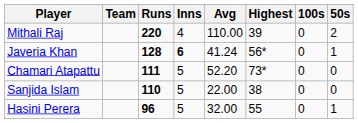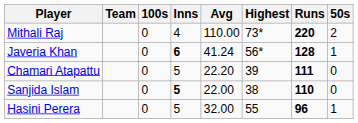 <table class="wikitable sortable">
 <tr>
 <th>Player</th>
 <th>Team</th>
-<th>Runs</th>
+<th>100s</th>
 <th>Inns</th>
 <th>Avg</th>
 <th>Highest</th>
-<th>100s</th>
+<th>Runs</th>
 <th>50s</th>
 </tr>
 <tr>
 <td><a href='#'>Mithali Raj</a></td>
 <td></td>
-<td><strong>220</strong></td>
+<td>0</td>
 <td>4</td>
 <td>110.00</td>
-<td>39</td>
-<td>0</td>
+<td>73*</td>
+<td><strong>220</strong></td>
 <td>2</td>
 </tr>
 <tr>
 <td><a href='#'>Javeria Khan</a></td>
 <td></td>
-<td><strong>128</strong></td>
+<td>0</td>
 <td><strong>6</strong></td>
 <td>41.24</td>
 <td>56*</td>
-<td>0</td>
+<td><strong>128</strong></td>
 <td>1</td>
 </tr>
 <tr>
 <td><a href='#'>Chamari Atapattu</a></td>
 <td></td>
+<td>0</td>
+<td>5</td>
+<td>22.20</td>
+<td>39</td>
 <td><strong>111</strong></td>
-<td>5</td>
-<td>52.20</td>
-<td>73*</td>
-<td>0</td>
 <td>0</td>
 </tr>
 <tr>
 <td><a href='#'>Sanjida Islam</a></td>
 <td></td>
-<td><strong>110</strong></td>
-<td>5</td>
+<td>0</td>
+<td><strong>5</strong></td>
 <td>22.00</td>
 <td>38</td>
-<td>0</td>
+<td><strong>110</strong></td>
 <td>0</td>
 </tr>
 <tr>
 <td><a href='#'>Hasini Perera</a></td>
 <td></td>
-<td><strong>96</strong></td>
+<td>0</td>
 <td>5</td>
 <td>32.00</td>
 <td>55</td>
-<td>0</td>
+<td><strong>96</strong></td>
 <td>1</td>
 </tr>
 </table>
